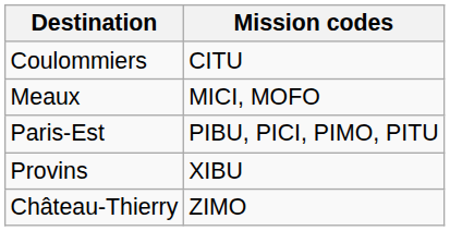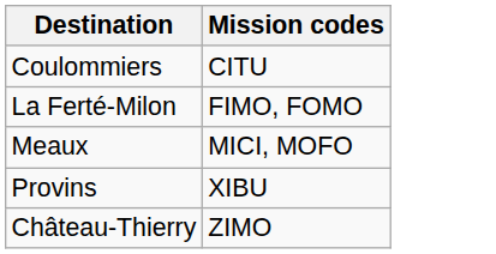 <table class="wikitable">
 <tr>
 <th>Destination</th>
 <th>Mission codes</th>
 </tr>
 <tr>
 <td>Coulommiers</td>
 <td>CITU</td>
 </tr>
 <tr>
+<td>La Ferté-Milon</td>
+<td>FIMO, FOMO</td>
+</tr>
+<tr>
 <td>Meaux</td>
 <td>MICI, MOFO</td>
-</tr>
-<tr>
-<td>Paris-Est</td>
-<td>PIBU, PICI, PIMO, PITU</td>
 </tr>
 <tr>
 <td>Provins</td>
 <td>XIBU</td>
 </tr>
 <tr>
 <td>Château-Thierry</td>
 <td>ZIMO</td>
 </tr>
 </table>
